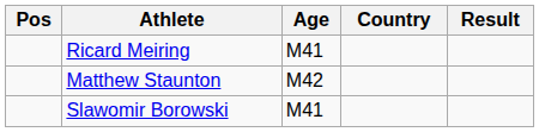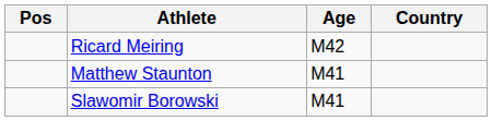 <table class="wikitable"  style="text-align:center; width:50%;">
 <tr>
 <th>Pos</th>
 <th>Athlete</th>
 <th>Age</th>
 <th>Country</th>
-<th>Result</th>
 </tr>
 <tr>
 <td align=center></td>
 <td align=left><a href='#'>Ricard Meiring</a></td>
-<td align=left>M41</td>
+<td align=left>M42</td>
 <td align=left></td>
-<td></td>
 </tr>
 <tr>
 <td align=center></td>
 <td align=left><a href='#'>Matthew Staunton</a></td>
-<td align=left>M42</td>
+<td align=left>M41</td>
 <td align=left></td>
-<td></td>
 </tr>
 <tr>
 <td align=center></td>
 <td align=left><a href='#'>Slawomir Borowski</a></td>
 <td align=left>M41</td>
 <td align=left></td>
-<td></td>
 </tr>
 </table>
